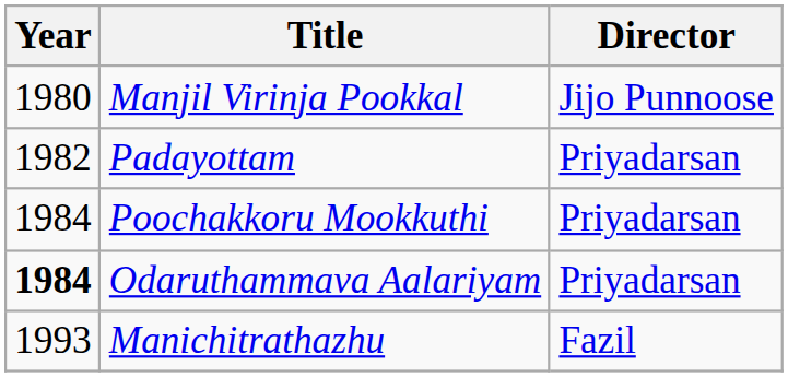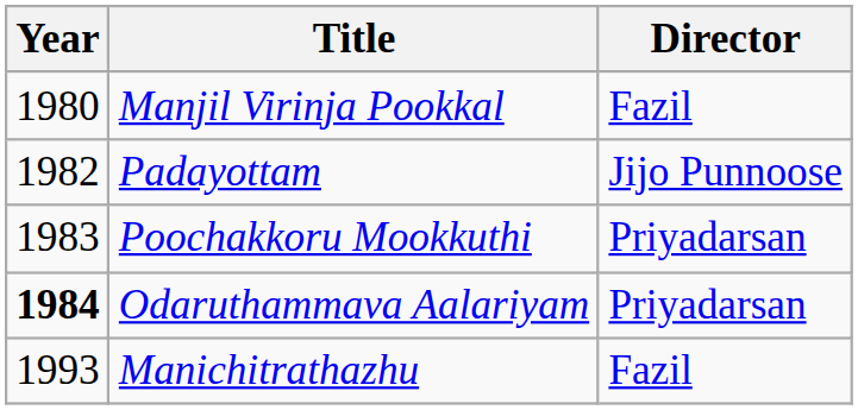 <table class="wikitable">
 <tr>
 <th>Year</th>
 <th>Title</th>
 <th>Director</th>
 </tr>
 <tr>
 <td>1980</td>
 <td><em><a href='#'>Manjil Virinja Pookkal</a></em></td>
-<td><a href='#'>Jijo Punnoose</a></td>
+<td><a href='#'>Fazil</a></td>
 </tr>
 <tr>
 <td>1982</td>
 <td><em><a href='#'>Padayottam</a></em></td>
-<td><a href='#'>Priyadarsan</a></td>
+<td><a href='#'>Jijo Punnoose</a></td>
 </tr>
 <tr>
-<td>1984</td>
+<td>1983</td>
 <td><em><a href='#'>Poochakkoru Mookkuthi</a></em></td>
 <td><a href='#'>Priyadarsan</a></td>
 </tr>
 <tr>
 <td><strong>1984</strong></td>
 <td><em><a href='#'>Odaruthammava Aalariyam</a></em></td>
 <td><a href='#'>Priyadarsan</a></td>
 </tr>
 <tr>
 <td>1993</td>
 <td><em><a href='#'>Manichitrathazhu</a></em></td>
 <td><a href='#'>Fazil</a></td>
 </tr>
 </table>
